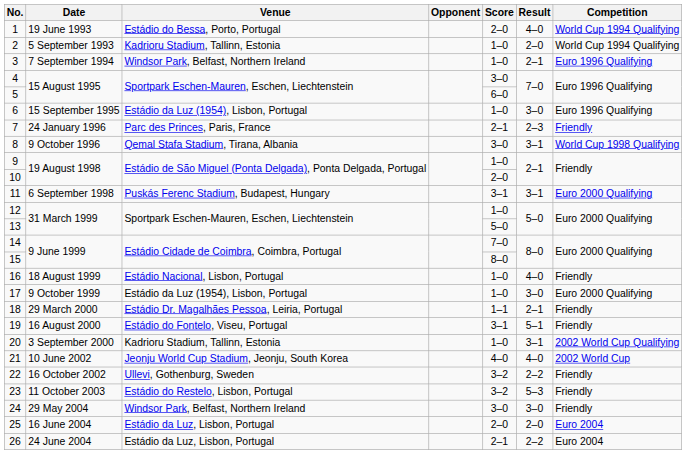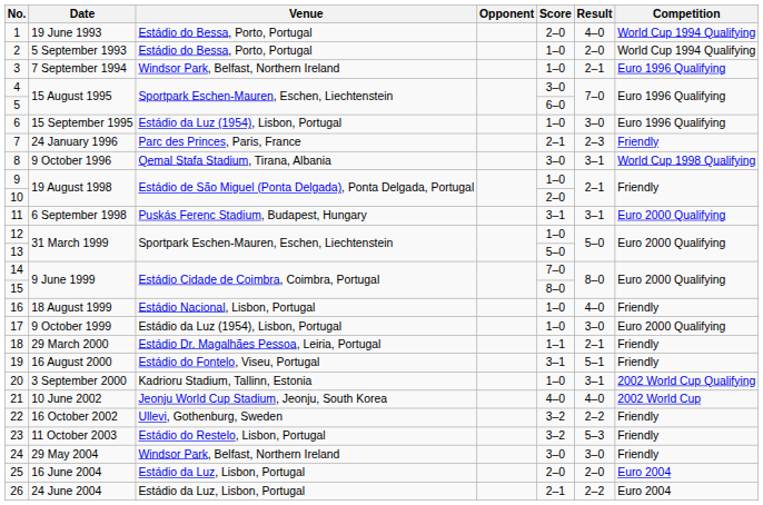 <table class="wikitable sortable">
 <tr>
 <th scope="col">No.</th>
 <th scope="col">Date</th>
 <th scope="col">Venue</th>
 <th scope="col">Opponent</th>
 <th scope="col">Score</th>
 <th scope="col">Result</th>
 <th scope="col">Competition</th>
 </tr>
 <tr>
 <td align="center">1</td>
 <td>19 June 1993</td>
 <td><a href='#'>Estádio do Bessa</a>, Porto, Portugal</td>
 <td></td>
 <td align="center">2–0</td>
 <td align="center">4–0</td>
 <td><a href='#'>World Cup 1994 Qualifying</a></td>
 </tr>
 <tr>
 <td align="center">2</td>
 <td>5 September 1993</td>
-<td><a href='#'>Kadrioru Stadium</a>, Tallinn, Estonia</td>
+<td><a href='#'>Estádio do Bessa</a>, Porto, Portugal</td>
 <td></td>
 <td align="center">1–0</td>
 <td align="center">2–0</td>
 <td>World Cup 1994 Qualifying</td>
 </tr>
 <tr>
 <td align="center">3</td>
 <td>7 September 1994</td>
 <td><a href='#'>Windsor Park</a>, Belfast, Northern Ireland</td>
 <td></td>
 <td align="center">1–0</td>
 <td align="center">2–1</td>
 <td><a href='#'>Euro 1996 Qualifying</a></td>
 </tr>
 <tr>
 <td align="center">4</td>
 <td rowspan="2">15 August 1995</td>
 <td rowspan="2"><a href='#'>Sportpark Eschen-Mauren</a>, Eschen, Liechtenstein</td>
 <td rowspan="2"></td>
 <td align="center">3–0</td>
 <td rowspan="2" style="text-align:center">7–0</td>
 <td rowspan="2">Euro 1996 Qualifying</td>
 </tr>
 <tr>
 <td align="center">5</td>
 <td align="center">6–0</td>
 </tr>
 <tr>
 <td align="center">6</td>
 <td>15 September 1995</td>
 <td><a href='#'>Estádio da Luz (1954)</a>, Lisbon, Portugal</td>
 <td></td>
 <td align="center">1–0</td>
 <td align="center">3–0</td>
 <td>Euro 1996 Qualifying</td>
 </tr>
 <tr>
 <td align="center">7</td>
 <td>24 January 1996</td>
 <td><a href='#'>Parc des Princes</a>, Paris, France</td>
 <td></td>
 <td align="center">2–1</td>
 <td align="center">2–3</td>
 <td><a href='#'>Friendly</a></td>
 </tr>
 <tr>
 <td align="center">8</td>
 <td>9 October 1996</td>
 <td><a href='#'>Qemal Stafa Stadium</a>, Tirana, Albania</td>
 <td></td>
 <td align="center">3–0</td>
 <td align="center">3–1</td>
 <td><a href='#'>World Cup 1998 Qualifying</a></td>
 </tr>
 <tr>
 <td align="center">9</td>
 <td rowspan="2">19 August 1998</td>
 <td rowspan="2"><a href='#'>Estádio de São Miguel (Ponta Delgada)</a>, Ponta Delgada, Portugal</td>
 <td rowspan="2"></td>
 <td align="center">1–0</td>
 <td rowspan="2" style="text-align:center">2–1</td>
 <td rowspan="2">Friendly</td>
 </tr>
 <tr>
 <td align="center">10</td>
 <td align="center">2–0</td>
 </tr>
 <tr>
 <td align="center">11</td>
 <td>6 September 1998</td>
 <td><a href='#'>Puskás Ferenc Stadium</a>, Budapest, Hungary</td>
 <td></td>
 <td align="center">3–1</td>
 <td align="center">3–1</td>
 <td><a href='#'>Euro 2000 Qualifying</a></td>
 </tr>
 <tr>
 <td align="center">12</td>
 <td rowspan="2">31 March 1999</td>
 <td rowspan="2">Sportpark Eschen-Mauren, Eschen, Liechtenstein</td>
 <td rowspan="2"></td>
 <td align="center">1–0</td>
 <td rowspan="2" style="text-align:center">5–0</td>
 <td rowspan="2">Euro 2000 Qualifying</td>
 </tr>
 <tr>
 <td align="center">13</td>
 <td align="center">5–0</td>
 </tr>
 <tr>
 <td align="center">14</td>
 <td rowspan="2">9 June 1999</td>
 <td rowspan="2"><a href='#'>Estádio Cidade de Coimbra</a>, Coimbra, Portugal</td>
 <td rowspan="2"></td>
 <td align="center">7–0</td>
 <td rowspan="2" style="text-align:center">8–0</td>
 <td rowspan="2">Euro 2000 Qualifying</td>
 </tr>
 <tr>
 <td align="center">15</td>
 <td align="center">8–0</td>
 </tr>
 <tr>
 <td align="center">16</td>
 <td>18 August 1999</td>
 <td><a href='#'>Estádio Nacional</a>, Lisbon, Portugal</td>
 <td></td>
 <td align="center">1–0</td>
 <td align="center">4–0</td>
 <td>Friendly</td>
 </tr>
 <tr>
 <td align="center">17</td>
 <td>9 October 1999</td>
 <td>Estádio da Luz (1954), Lisbon, Portugal</td>
 <td></td>
 <td align="center">1–0</td>
 <td align="center">3–0</td>
 <td>Euro 2000 Qualifying</td>
 </tr>
 <tr>
 <td align="center">18</td>
 <td>29 March 2000</td>
 <td><a href='#'>Estádio Dr. Magalhães Pessoa</a>, Leiria, Portugal</td>
 <td></td>
 <td align="center">1–1</td>
 <td align="center">2–1</td>
 <td>Friendly</td>
 </tr>
 <tr>
 <td align="center">19</td>
 <td>16 August 2000</td>
 <td><a href='#'>Estádio do Fontelo</a>, Viseu, Portugal</td>
 <td></td>
 <td align="center">3–1</td>
 <td align="center">5–1</td>
 <td>Friendly</td>
 </tr>
 <tr>
 <td align="center">20</td>
 <td>3 September 2000</td>
 <td>Kadrioru Stadium, Tallinn, Estonia</td>
 <td></td>
 <td align="center">1–0</td>
 <td align="center">3–1</td>
 <td><a href='#'>2002 World Cup Qualifying</a></td>
 </tr>
 <tr>
 <td align="center">21</td>
 <td>10 June 2002</td>
 <td><a href='#'>Jeonju World Cup Stadium</a>, Jeonju, South Korea</td>
 <td></td>
 <td align="center">4–0</td>
 <td align="center">4–0</td>
 <td><a href='#'>2002 World Cup</a></td>
 </tr>
 <tr>
 <td align="center">22</td>
 <td>16 October 2002</td>
 <td><a href='#'>Ullevi</a>, Gothenburg, Sweden</td>
 <td></td>
 <td align="center">3–2</td>
 <td align="center">2–2</td>
 <td>Friendly</td>
 </tr>
 <tr>
 <td align="center">23</td>
 <td>11 October 2003</td>
 <td><a href='#'>Estádio do Restelo</a>, Lisbon, Portugal</td>
 <td></td>
 <td align="center">3–2</td>
 <td align="center">5–3</td>
 <td>Friendly</td>
 </tr>
 <tr>
 <td align="center">24</td>
 <td>29 May 2004</td>
 <td><a href='#'>Windsor Park</a>, Belfast, Northern Ireland</td>
 <td></td>
 <td align="center">3–0</td>
 <td align="center">3–0</td>
 <td>Friendly</td>
 </tr>
 <tr>
 <td align="center">25</td>
 <td>16 June 2004</td>
 <td><a href='#'>Estádio da Luz</a>, Lisbon, Portugal</td>
 <td></td>
 <td align="center">2–0</td>
 <td align="center">2–0</td>
 <td><a href='#'>Euro 2004</a></td>
 </tr>
 <tr>
 <td align="center">26</td>
 <td>24 June 2004</td>
 <td>Estádio da Luz, Lisbon, Portugal</td>
 <td></td>
 <td align="center">2–1</td>
 <td align="center">2–2</td>
 <td>Euro 2004</td>
 </tr>
 </table>
